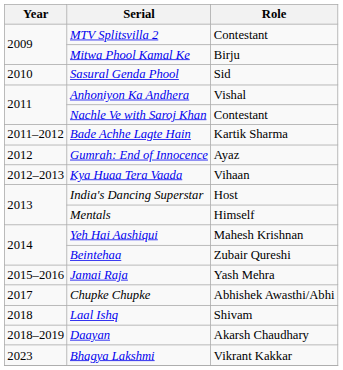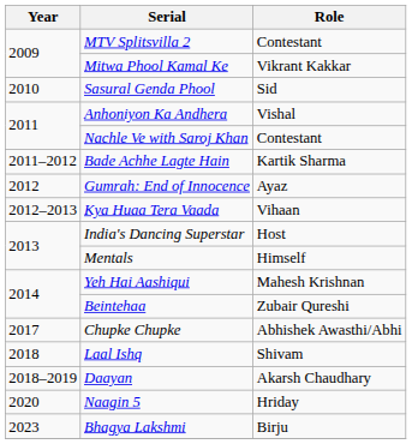 <table class="wikitable">
 <tr>
 <th>Year</th>
 <th>Serial</th>
 <th>Role</th>
 </tr>
 <tr>
 <td rowspan="2">2009</td>
 <td><em><a href='#'>MTV Splitsvilla 2</a></em></td>
 <td>Contestant</td>
 </tr>
 <tr>
 <td><em><a href='#'>Mitwa Phool Kamal Ke</a></em></td>
-<td>Birju</td>
+<td>Vikrant Kakkar</td>
 </tr>
 <tr>
 <td>2010</td>
 <td><em><a href='#'>Sasural Genda Phool</a></em></td>
 <td>Sid</td>
 </tr>
 <tr>
 <td rowspan="2">2011</td>
 <td><em><a href='#'>Anhoniyon Ka Andhera</a></em></td>
 <td>Vishal</td>
 </tr>
 <tr>
 <td><em><a href='#'>Nachle Ve with Saroj Khan</a></em></td>
 <td>Contestant</td>
 </tr>
 <tr>
 <td>2011–2012</td>
 <td><em><a href='#'>Bade Achhe Lagte Hain</a></em></td>
 <td>Kartik Sharma</td>
 </tr>
 <tr>
 <td>2012</td>
 <td><em><a href='#'>Gumrah: End of Innocence</a></em></td>
 <td>Ayaz</td>
 </tr>
 <tr>
 <td>2012–2013</td>
 <td><em><a href='#'>Kya Huaa Tera Vaada</a></em></td>
 <td>Vihaan</td>
 </tr>
 <tr>
 <td rowspan="2">2013</td>
 <td><em>India's Dancing Superstar</em></td>
 <td>Host</td>
 </tr>
 <tr>
 <td><em>Mentals</em></td>
 <td>Himself</td>
 </tr>
 <tr>
 <td rowspan="2">2014</td>
 <td><em><a href='#'>Yeh Hai Aashiqui</a></em></td>
 <td>Mahesh Krishnan</td>
 </tr>
 <tr>
 <td><em><a href='#'>Beintehaa</a></em></td>
 <td>Zubair Qureshi</td>
 </tr>
 <tr>
-<td>2015–2016</td>
-<td><em><a href='#'>Jamai Raja</a></em></td>
-<td>Yash Mehra</td>
-</tr>
-<tr>
 <td>2017</td>
 <td><em>Chupke Chupke</em></td>
 <td>Abhishek Awasthi/Abhi</td>
 </tr>
 <tr>
 <td>2018</td>
 <td><em><a href='#'>Laal Ishq</a></em></td>
 <td>Shivam</td>
 </tr>
 <tr>
 <td>2018–2019</td>
 <td><em><a href='#'>Daayan</a></em></td>
 <td>Akarsh Chaudhary</td>
 </tr>
 <tr>
+<td>2020</td>
+<td><em><a href='#'>Naagin 5</a></em></td>
+<td>Hriday</td>
+</tr>
+<tr>
 <td>2023</td>
 <td><em><a href='#'>Bhagya Lakshmi</a></em></td>
-<td>Vikrant Kakkar</td>
+<td>Birju</td>
 </tr>
 <tr>
 </tr>
 </table>
